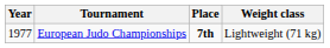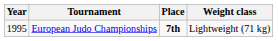 <table class=wikitable>
 <tr>
 <th>Year</th>
 <th>Tournament</th>
 <th>Place</th>
 <th>Weight class</th>
 </tr>
 <tr>
-<td>1977</td>
+<td>1995</td>
 <td><a href='#'>European Judo Championships</a></td>
 <td align="center"><strong>7th</strong></td>
 <td>Lightweight (71 kg)</td>
 </tr>
 </table>
